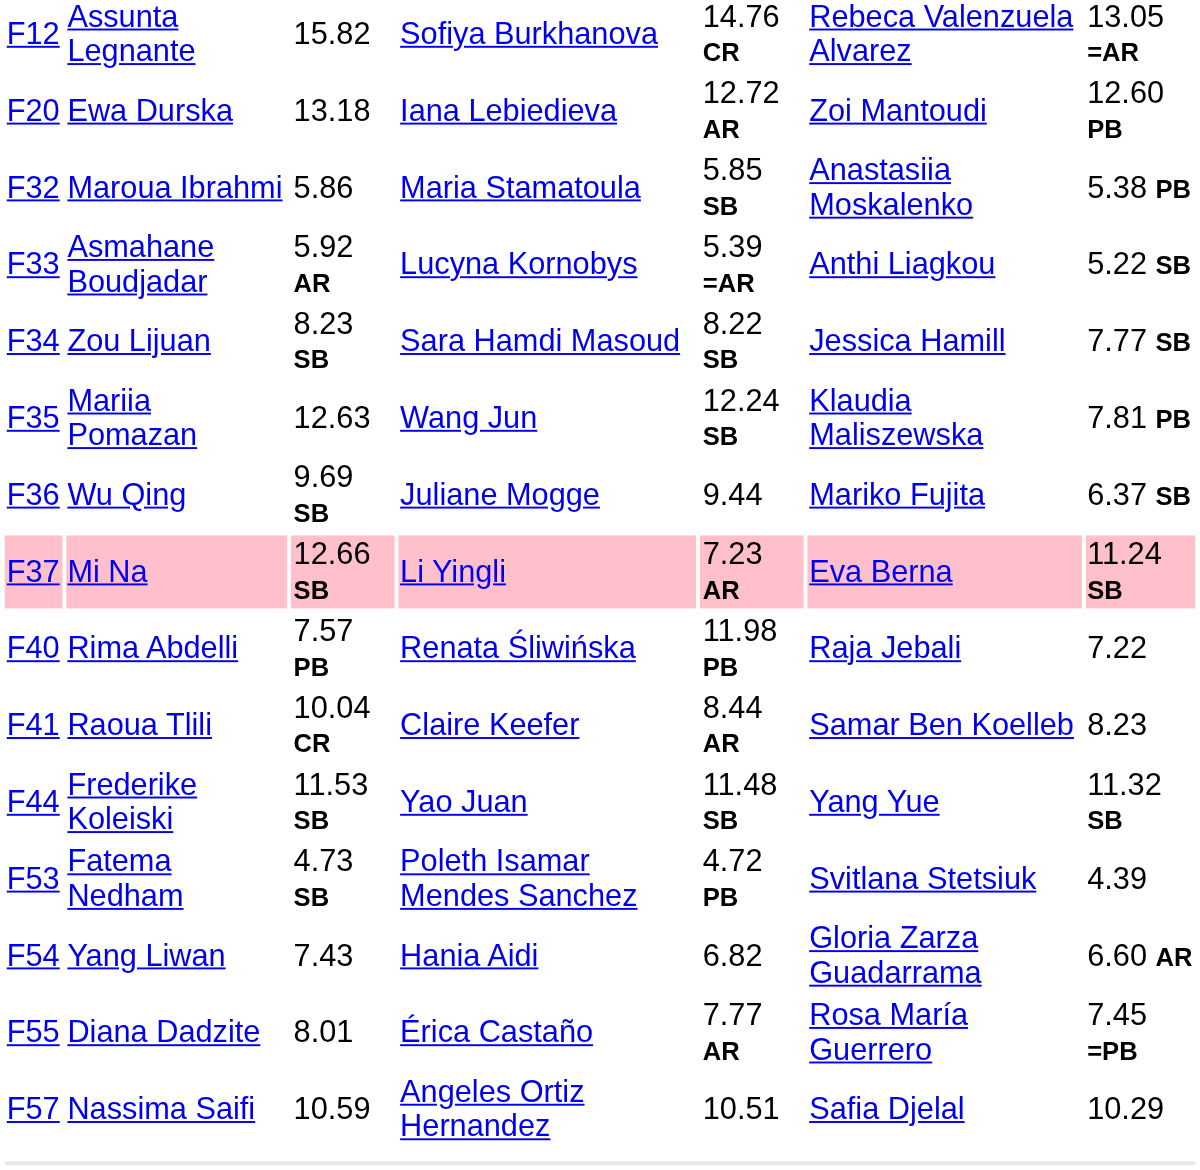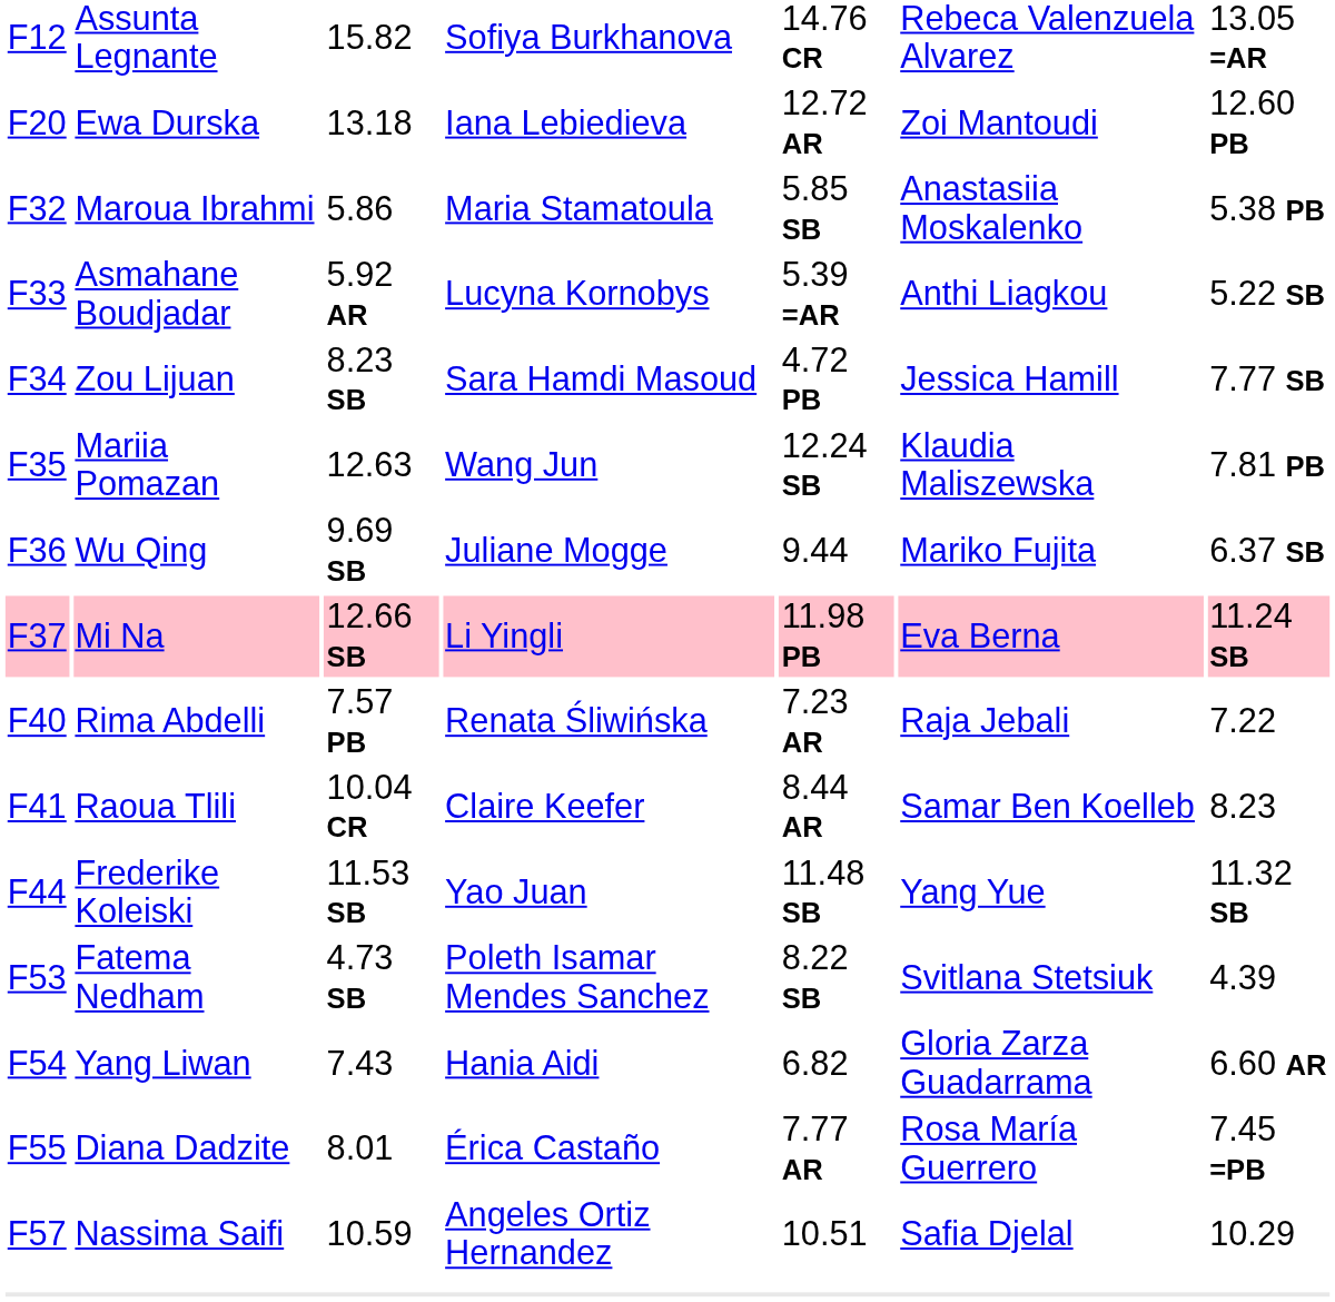 <table>
 <tr>
 <td><a href='#'>F12</a></td>
 <td><a href='#'>Assunta Legnante</a><br></td>
 <td>15.82</td>
 <td><a href='#'>Sofiya Burkhanova</a><br></td>
 <td>14.76 <small><strong>CR</strong></small></td>
 <td><a href='#'>Rebeca Valenzuela Alvarez</a><br></td>
 <td>13.05 <small><strong>=AR</strong></small></td>
 </tr>
 <tr>
 <td><a href='#'>F20</a></td>
 <td><a href='#'>Ewa Durska</a><br></td>
 <td>13.18</td>
 <td><a href='#'>Iana Lebiedieva</a><br></td>
 <td>12.72 <small><strong>AR</strong></small></td>
 <td><a href='#'>Zoi Mantoudi</a><br></td>
 <td>12.60 <small><strong>PB</strong></small></td>
 </tr>
 <tr>
 <td><a href='#'>F32</a></td>
 <td><a href='#'>Maroua Ibrahmi</a><br></td>
 <td>5.86</td>
 <td><a href='#'>Maria Stamatoula</a><br></td>
 <td>5.85 <small><strong>SB</strong></small></td>
 <td><a href='#'>Anastasiia Moskalenko</a><br></td>
 <td>5.38 <small><strong>PB</strong></small></td>
 </tr>
 <tr>
 <td><a href='#'>F33</a></td>
 <td><a href='#'>Asmahane Boudjadar</a><br></td>
 <td>5.92 <small><strong>AR</strong></small></td>
 <td><a href='#'>Lucyna Kornobys</a><br></td>
 <td>5.39 <small><strong>=AR</strong></small></td>
 <td><a href='#'>Anthi Liagkou</a><br></td>
 <td>5.22 <small><strong>SB</strong></small></td>
 </tr>
 <tr>
 <td><a href='#'>F34</a></td>
 <td><a href='#'>Zou Lijuan</a><br></td>
 <td>8.23 <small><strong>SB</strong></small></td>
 <td><a href='#'>Sara Hamdi Masoud</a><br></td>
-<td>8.22 <small><strong>SB</strong></small></td>
+<td>4.72 <small><strong>PB</strong></small></td>
 <td><a href='#'>Jessica Hamill</a><br></td>
 <td>7.77 <small><strong>SB</strong></small></td>
 </tr>
 <tr>
 <td><a href='#'>F35</a></td>
 <td><a href='#'>Mariia Pomazan</a><br></td>
 <td>12.63</td>
 <td><a href='#'>Wang Jun</a><br></td>
 <td>12.24 <small><strong>SB</strong></small></td>
 <td><a href='#'>Klaudia Maliszewska</a><br></td>
 <td>7.81 <small><strong>PB</strong></small></td>
 </tr>
 <tr>
 <td><a href='#'>F36</a></td>
 <td><a href='#'>Wu Qing</a><br></td>
 <td>9.69 <small><strong>SB</strong></small></td>
 <td><a href='#'>Juliane Mogge</a><br></td>
 <td>9.44</td>
 <td><a href='#'>Mariko Fujita</a><br></td>
 <td>6.37 <small><strong>SB</strong></small></td>
 </tr>
 <tr bgcolor="#FFC0CB">
 <td><a href='#'>F37</a></td>
 <td><a href='#'>Mi Na</a><br></td>
 <td>12.66 <small><strong>SB</strong></small></td>
 <td><a href='#'>Li Yingli</a><br></td>
-<td>7.23 <small><strong>AR</strong></small></td>
+<td>11.98 <small><strong>PB</strong></small></td>
 <td><a href='#'>Eva Berna</a><br></td>
 <td>11.24 <small><strong>SB</strong></small></td>
 </tr>
 <tr>
 <td><a href='#'>F40</a></td>
 <td><a href='#'>Rima Abdelli</a><br></td>
 <td>7.57 <small><strong>PB</strong></small></td>
 <td><a href='#'>Renata Śliwińska</a><br></td>
-<td>11.98 <small><strong>PB</strong></small></td>
+<td>7.23 <small><strong>AR</strong></small></td>
 <td><a href='#'>Raja Jebali</a><br></td>
 <td>7.22</td>
 </tr>
 <tr>
 <td><a href='#'>F41</a></td>
 <td><a href='#'>Raoua Tlili</a><br></td>
 <td>10.04 <small><strong>CR</strong></small></td>
 <td><a href='#'>Claire Keefer</a><br></td>
 <td>8.44 <small><strong>AR</strong></small></td>
 <td><a href='#'>Samar Ben Koelleb</a><br></td>
 <td>8.23</td>
 </tr>
 <tr>
 <td><a href='#'>F44</a></td>
 <td><a href='#'>Frederike Koleiski</a><br></td>
 <td>11.53 <small><strong>SB</strong></small></td>
 <td><a href='#'>Yao Juan</a><br></td>
 <td>11.48 <small><strong>SB</strong></small></td>
 <td><a href='#'>Yang Yue</a><br></td>
 <td>11.32 <small><strong>SB</strong></small></td>
 </tr>
 <tr>
 <td><a href='#'>F53</a></td>
 <td><a href='#'>Fatema Nedham</a><br></td>
 <td>4.73 <small><strong>SB</strong></small></td>
 <td><a href='#'>Poleth Isamar Mendes Sanchez</a><br></td>
-<td>4.72 <small><strong>PB</strong></small></td>
+<td>8.22 <small><strong>SB</strong></small></td>
 <td><a href='#'>Svitlana Stetsiuk</a><br></td>
 <td>4.39</td>
 </tr>
 <tr>
 <td><a href='#'>F54</a></td>
 <td><a href='#'>Yang Liwan</a><br></td>
 <td>7.43</td>
 <td><a href='#'>Hania Aidi</a><br></td>
 <td>6.82</td>
 <td><a href='#'>Gloria Zarza Guadarrama</a><br></td>
 <td>6.60 <small><strong>AR</strong></small></td>
 </tr>
 <tr>
 <td><a href='#'>F55</a></td>
 <td><a href='#'>Diana Dadzite</a><br></td>
 <td>8.01</td>
 <td><a href='#'>Érica Castaño</a><br></td>
 <td>7.77 <small><strong>AR</strong></small></td>
 <td><a href='#'>Rosa María Guerrero</a><br></td>
 <td>7.45 <small><strong>=PB</strong></small></td>
 </tr>
 <tr>
 <td><a href='#'>F57</a></td>
 <td><a href='#'>Nassima Saifi</a><br></td>
 <td>10.59</td>
 <td><a href='#'>Angeles Ortiz Hernandez</a><br></td>
 <td>10.51</td>
 <td><a href='#'>Safia Djelal</a><br></td>
 <td>10.29</td>
 </tr>
 <tr>
 <td colspan=7></td>
 </tr>
 <tr>
 </tr>
 <tr bgcolor= e8e8e8>
 <td colspan=7></td>
 </tr>
 </table>
